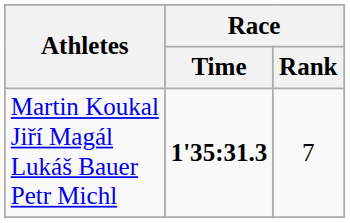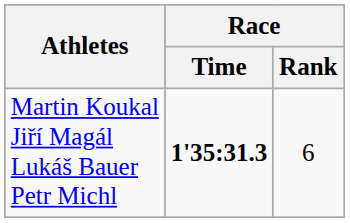 <table class="wikitable" border="1" style="font-size:90%">
 <tr>
 <th rowspan=2>Athletes</th>
 <th colspan=2>Race</th>
 </tr>
 <tr>
 <th>Time</th>
 <th>Rank</th>
 </tr>
 <tr>
 <td><a href='#'>Martin Koukal</a><br><a href='#'>Jiří Magál</a><br><a href='#'>Lukáš Bauer</a><br><a href='#'>Petr Michl</a></td>
 <td align=center><strong>1'35:31.3</strong></td>
-<td align=center>7</td>
+<td align=center>6</td>
 </tr>
 </table>
